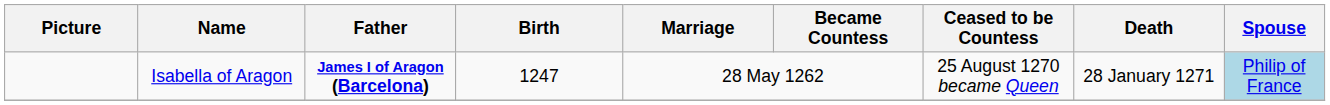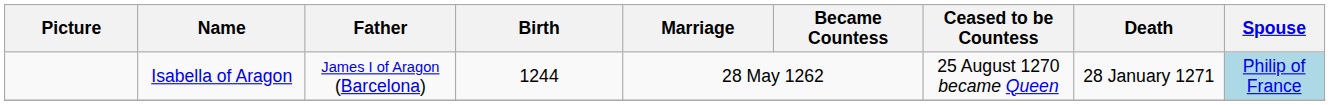 <table width=95% class="wikitable">
 <tr>
 <th width = "8%">Picture</th>
 <th width = "10%">Name</th>
 <th width = "9%">Father</th>
 <th width = "10%">Birth</th>
 <th width = "9%">Marriage</th>
 <th width = "9%">Became Countess</th>
 <th width = "9%">Ceased to be Countess</th>
 <th width = "9%">Death</th>
 <th width = "6%"><a href='#'>Spouse</a></th>
 </tr>
 <tr>
 <td align=center></td>
 <td align=center><a href='#'>Isabella of Aragon</a></td>
-<td align="center"><strong><small><a href='#'>James I of Aragon</a></small><br>(<a href='#'>Barcelona</a>)</strong></td>
-<td align="center">1247</td>
+<td align="center"><small><a href='#'>James I of Aragon</a></small><br>(<a href='#'>Barcelona</a>)</td>
+<td align="center">1244</td>
 <td align="center" colspan="2">28 May 1262</td>
 <td align="center">25 August 1270<br><em>became <a href='#'>Queen</a></em></td>
 <td align="center">28 January 1271</td>
 <td align="center" style="background: lightblue;"><a href='#'>Philip of France</a></td>
 </tr>
 <tr>
 </tr>
 </table>
